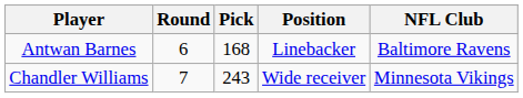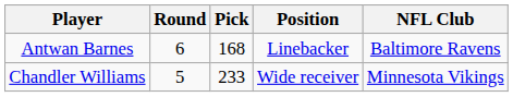 <table class="wikitable" style="text-align:center;">
 <tr style="background:#C0C0C0;">
 <th>Player</th>
 <th>Round</th>
 <th>Pick</th>
 <th>Position</th>
 <th>NFL Club</th>
 </tr>
 <tr>
 <td><a href='#'>Antwan Barnes</a></td>
 <td>6</td>
 <td>168</td>
 <td><a href='#'>Linebacker</a></td>
 <td><a href='#'>Baltimore Ravens</a></td>
 </tr>
 <tr>
 <td><a href='#'>Chandler Williams</a></td>
-<td>7</td>
-<td>243</td>
+<td>5</td>
+<td>233</td>
 <td><a href='#'>Wide receiver</a></td>
 <td><a href='#'>Minnesota Vikings</a></td>
 </tr>
 </table>
